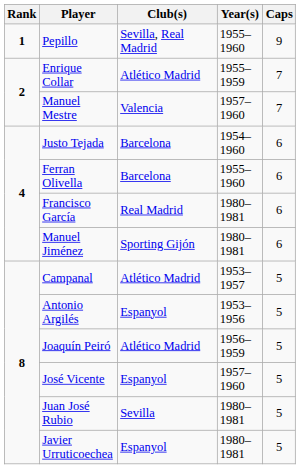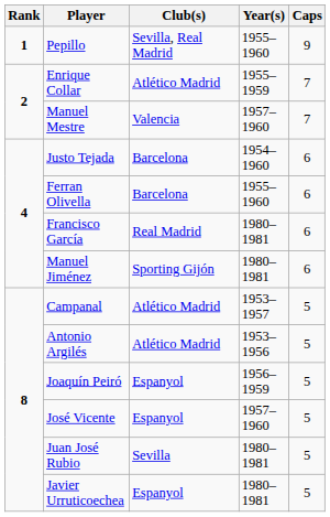 <table class="wikitable" width=60%>
 <tr>
 <th width = 6%>Rank</th>
 <th width = 27%>Player</th>
 <th width = 40%>Club(s)</th>
 <th width = 16%>Year(s)</th>
 <th width = 11%>Caps</th>
 </tr>
 <tr>
 <td align=center><strong>1</strong></td>
 <td><a href='#'>Pepillo</a></td>
 <td><a href='#'>Sevilla</a>, <a href='#'>Real Madrid</a></td>
 <td>1955–1960</td>
 <td align=center>9</td>
 </tr>
 <tr>
 <td rowspan="2" align=center><strong>2</strong></td>
 <td><a href='#'>Enrique Collar</a></td>
 <td><a href='#'>Atlético Madrid</a></td>
 <td>1955–1959</td>
 <td align=center>7</td>
 </tr>
 <tr>
 <td><a href='#'>Manuel Mestre</a></td>
 <td><a href='#'>Valencia</a></td>
 <td>1957–1960</td>
 <td align=center>7</td>
 </tr>
 <tr>
 <td rowspan="4" align=center><strong>4</strong></td>
 <td><a href='#'>Justo Tejada</a></td>
 <td><a href='#'>Barcelona</a></td>
 <td>1954–1960</td>
 <td align=center>6</td>
 </tr>
 <tr>
 <td><a href='#'>Ferran Olivella</a></td>
 <td><a href='#'>Barcelona</a></td>
 <td>1955–1960</td>
 <td align=center>6</td>
 </tr>
 <tr>
 <td><a href='#'>Francisco García</a></td>
 <td><a href='#'>Real Madrid</a></td>
 <td>1980–1981</td>
 <td align=center>6</td>
 </tr>
 <tr>
 <td><a href='#'>Manuel Jiménez</a></td>
 <td><a href='#'>Sporting Gijón</a></td>
 <td>1980–1981</td>
 <td align=center>6</td>
 </tr>
 <tr>
 <td rowspan="6" align=center><strong>8</strong></td>
 <td><a href='#'>Campanal</a></td>
 <td><a href='#'>Atlético Madrid</a></td>
 <td>1953–1957</td>
 <td align=center>5</td>
 </tr>
 <tr>
 <td><a href='#'>Antonio Argilés</a></td>
-<td><a href='#'>Espanyol</a></td>
+<td><a href='#'>Atlético Madrid</a></td>
 <td>1953–1956</td>
 <td align=center>5</td>
 </tr>
 <tr>
 <td><a href='#'>Joaquín Peiró</a></td>
-<td><a href='#'>Atlético Madrid</a></td>
+<td><a href='#'>Espanyol</a></td>
 <td>1956–1959</td>
 <td align=center>5</td>
 </tr>
 <tr>
 <td><a href='#'>José Vicente</a></td>
 <td><a href='#'>Espanyol</a></td>
 <td>1957–1960</td>
 <td align=center>5</td>
 </tr>
 <tr>
 <td><a href='#'>Juan José Rubio</a></td>
 <td><a href='#'>Sevilla</a></td>
 <td>1980–1981</td>
 <td align=center>5</td>
 </tr>
 <tr>
 <td><a href='#'>Javier Urruticoechea</a></td>
 <td><a href='#'>Espanyol</a></td>
 <td>1980–1981</td>
 <td align=center>5</td>
 </tr>
 </table>
